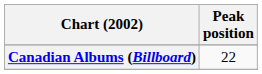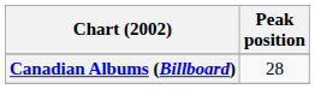 <table class="wikitable sortable plainrowheaders" style="text-align:center">
 <tr>
 <th scope="col">Chart (2002)</th>
 <th scope="col">Peak<br>position</th>
 </tr>
 <tr>
 </tr>
 <tr>
 <th scope="row"><a href='#'>Canadian Albums</a> (<a href='#'><em>Billboard</em></a>)</th>
-<td style="text-align:center;">22</td>
+<td style="text-align:center;">28</td>
 </tr>
 <tr>
 </tr>
 <tr>
 </tr>
 <tr>
 </tr>
 <tr>
 </tr>
 <tr>
 </tr>
 <tr>
 </tr>
 </table>
